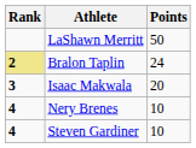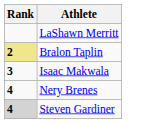 <table class="wikitable" style="border-collapse: collapse; font-size: 95%;">
 <tr>
 <th>Rank</th>
 <th>Athlete</th>
-<th>Points</th>
 </tr>
 <tr>
 <td></td>
 <td><a href='#'>LaShawn Merritt</a></td>
-<td>50</td>
 </tr>
 <tr>
 <td style="background: khaki;"><strong>2</strong></td>
 <td><a href='#'>Bralon Taplin</a></td>
-<td>24</td>
 </tr>
 <tr>
 <td><strong>3</strong></td>
 <td><a href='#'>Isaac Makwala</a></td>
-<td>20</td>
 </tr>
 <tr>
 <td><strong>4</strong></td>
 <td><a href='#'>Nery Brenes</a></td>
-<td>10</td>
 </tr>
 <tr>
-<td><strong>4</strong></td>
+<td style="background: lightgrey;"><strong>4</strong></td>
 <td><a href='#'>Steven Gardiner</a></td>
-<td>10</td>
 </tr>
 </table>
